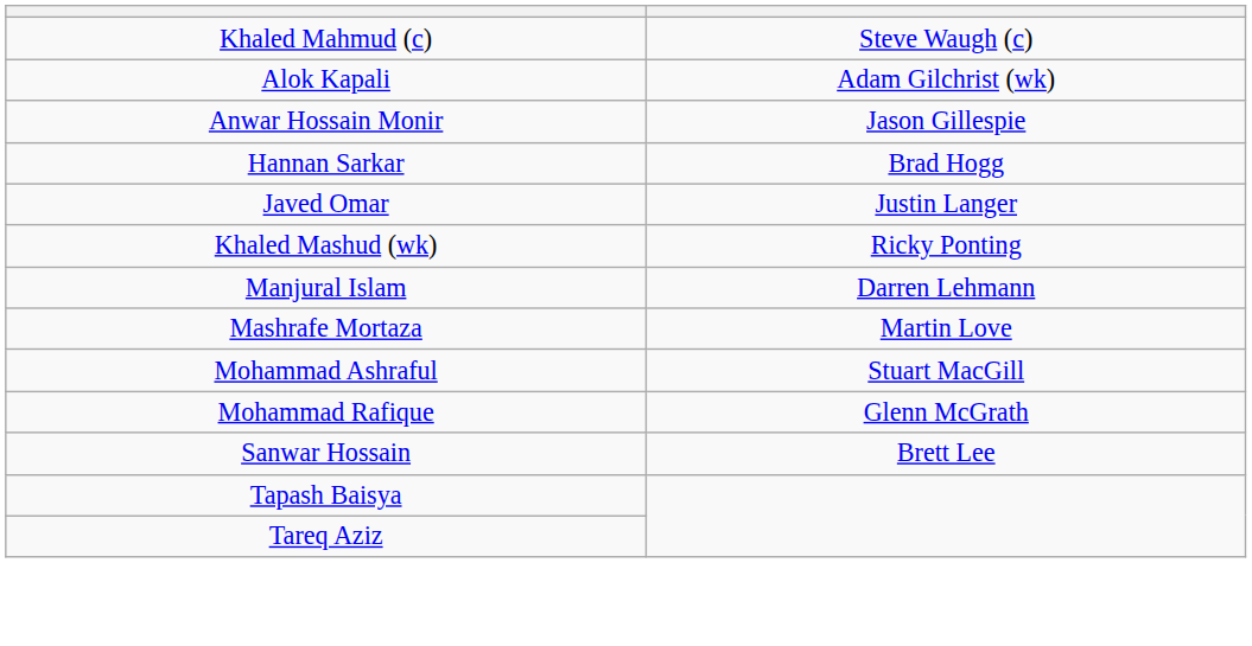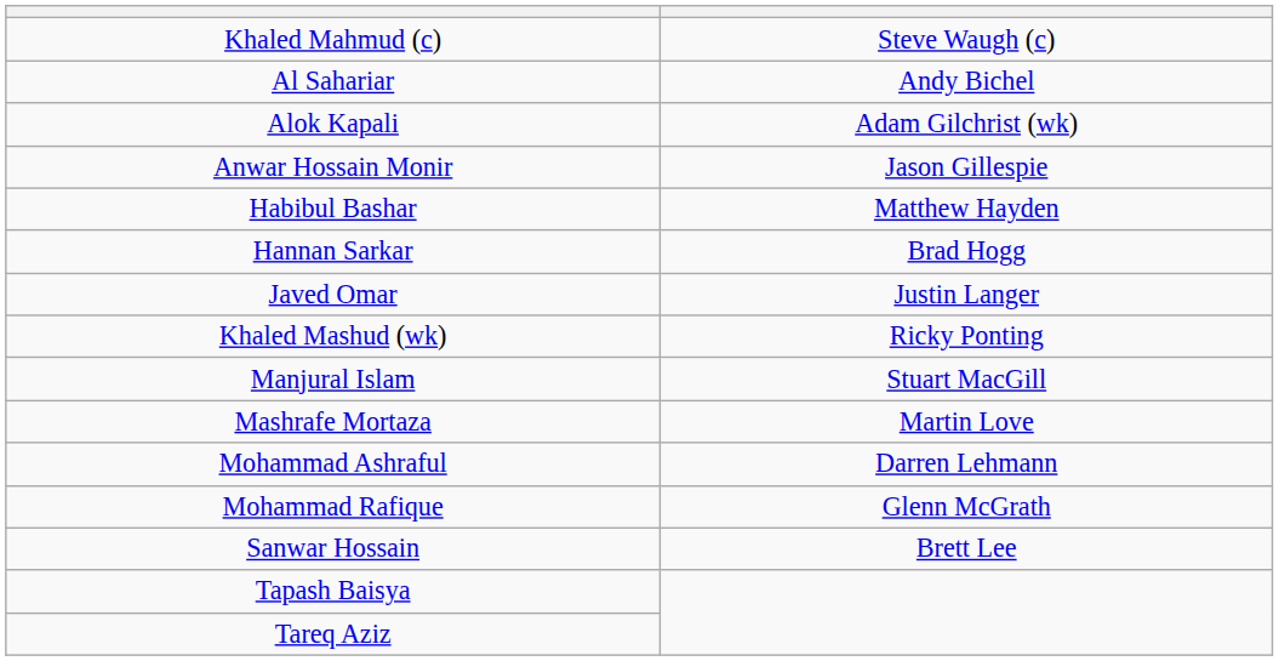 <table class="wikitable" style="text-align:center; width:60%; margin:auto">
 <tr>
 <th></th>
 <th></th>
 </tr>
 <tr>
 <td><a href='#'>Khaled Mahmud</a> (<a href='#'>c</a>)</td>
 <td><a href='#'>Steve Waugh</a> (<a href='#'>c</a>)</td>
 </tr>
 <tr>
+<td><a href='#'>Al Sahariar</a></td>
+<td><a href='#'>Andy Bichel</a></td>
+</tr>
+<tr>
 <td><a href='#'>Alok Kapali</a></td>
 <td><a href='#'>Adam Gilchrist</a> (<a href='#'>wk</a>)</td>
 </tr>
 <tr>
 <td><a href='#'>Anwar Hossain Monir</a></td>
 <td><a href='#'>Jason Gillespie</a></td>
+</tr>
+<tr>
+<td><a href='#'>Habibul Bashar</a></td>
+<td><a href='#'>Matthew Hayden</a></td>
 </tr>
 <tr>
 <td><a href='#'>Hannan Sarkar</a></td>
 <td><a href='#'>Brad Hogg</a></td>
 </tr>
 <tr>
 <td><a href='#'>Javed Omar</a></td>
 <td><a href='#'>Justin Langer</a></td>
 </tr>
 <tr>
 <td><a href='#'>Khaled Mashud</a> (<a href='#'>wk</a>)</td>
 <td><a href='#'>Ricky Ponting</a></td>
 </tr>
 <tr>
 <td><a href='#'>Manjural Islam</a></td>
-<td><a href='#'>Darren Lehmann</a></td>
+<td><a href='#'>Stuart MacGill</a></td>
 </tr>
 <tr>
 <td><a href='#'>Mashrafe Mortaza</a></td>
 <td><a href='#'>Martin Love</a></td>
 </tr>
 <tr>
 <td><a href='#'>Mohammad Ashraful</a></td>
-<td><a href='#'>Stuart MacGill</a></td>
+<td><a href='#'>Darren Lehmann</a></td>
 </tr>
 <tr>
 <td><a href='#'>Mohammad Rafique</a></td>
 <td><a href='#'>Glenn McGrath</a></td>
 </tr>
 <tr>
 <td><a href='#'>Sanwar Hossain</a></td>
 <td><a href='#'>Brett Lee</a></td>
 </tr>
 <tr>
 <td><a href='#'>Tapash Baisya</a></td>
 </tr>
 <tr>
 <td><a href='#'>Tareq Aziz</a></td>
 </tr>
 </table>
